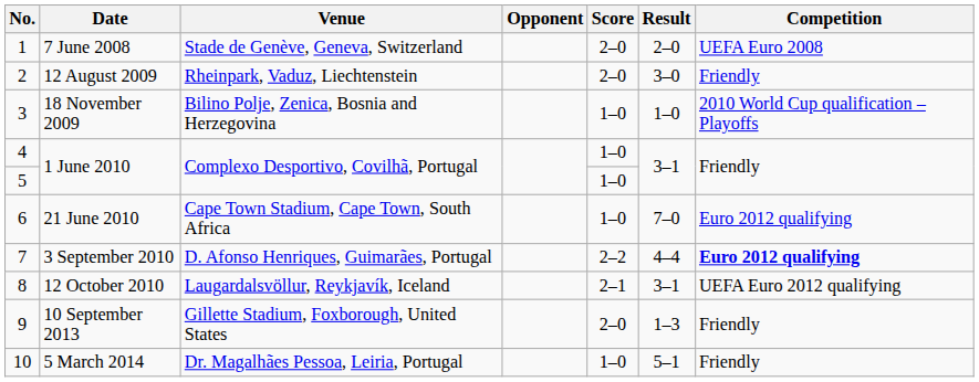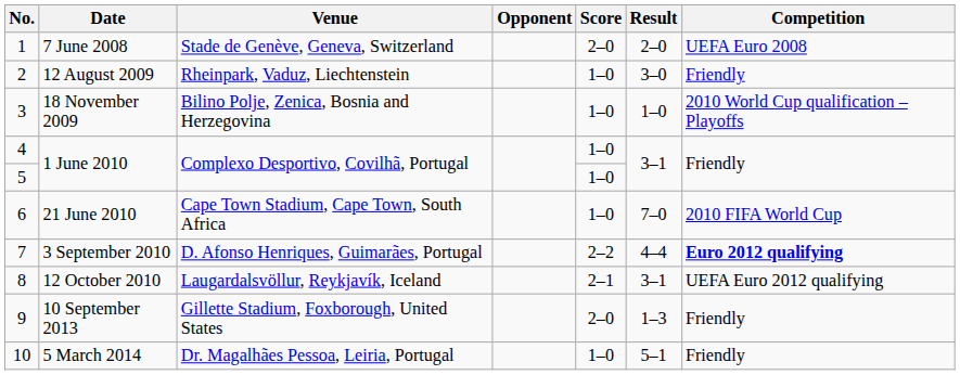 <table class="wikitable sortable">
 <tr>
 <th scope="col">No.</th>
 <th scope="col">Date</th>
 <th scope="col">Venue</th>
 <th scope="col">Opponent</th>
 <th scope="col">Score</th>
 <th scope="col">Result</th>
 <th scope="col">Competition</th>
 </tr>
 <tr>
 <td style="text-align:center">1</td>
 <td>7 June 2008</td>
 <td><a href='#'>Stade de Genève</a>, <a href='#'>Geneva</a>, Switzerland</td>
 <td></td>
 <td style="text-align:center">2–0</td>
 <td style="text-align:center">2–0</td>
 <td><a href='#'>UEFA Euro 2008</a></td>
 </tr>
 <tr>
 <td style="text-align:center">2</td>
 <td>12 August 2009</td>
 <td><a href='#'>Rheinpark</a>, <a href='#'>Vaduz</a>, Liechtenstein</td>
 <td></td>
-<td style="text-align:center">2–0</td>
+<td style="text-align:center">1–0</td>
 <td style="text-align:center">3–0</td>
 <td><a href='#'>Friendly</a></td>
 </tr>
 <tr>
 <td style="text-align:center">3</td>
 <td>18 November 2009</td>
 <td><a href='#'>Bilino Polje</a>, <a href='#'>Zenica</a>, Bosnia and Herzegovina</td>
 <td></td>
 <td style="text-align:center">1–0</td>
 <td style="text-align:center">1–0</td>
 <td><a href='#'>2010 World Cup qualification – Playoffs</a></td>
 </tr>
 <tr>
 <td style="text-align:center">4</td>
 <td rowspan="2">1 June 2010</td>
 <td rowspan="2"><a href='#'>Complexo Desportivo</a>, <a href='#'>Covilhã</a>, Portugal</td>
 <td rowspan="2"></td>
 <td style="text-align:center">1–0</td>
 <td rowspan="2" style="text-align:center">3–1</td>
 <td rowspan="2">Friendly</td>
 </tr>
 <tr>
 <td style="text-align:center">5</td>
 <td style="text-align:center">1–0</td>
 </tr>
 <tr>
 <td style="text-align:center">6</td>
 <td>21 June 2010</td>
 <td><a href='#'>Cape Town Stadium</a>, <a href='#'>Cape Town</a>, South Africa</td>
 <td></td>
 <td style="text-align:center">1–0</td>
 <td style="text-align:center">7–0</td>
-<td><a href='#'>Euro 2012 qualifying</a></td>
+<td><a href='#'>2010 FIFA World Cup</a></td>
 </tr>
 <tr>
 <td style="text-align:center">7</td>
 <td>3 September 2010</td>
 <td><a href='#'>D. Afonso Henriques</a>, <a href='#'>Guimarães</a>, Portugal</td>
 <td></td>
 <td style="text-align:center">2–2</td>
 <td style="text-align:center">4–4</td>
 <td><strong><a href='#'>Euro 2012 qualifying</a></strong></td>
 </tr>
 <tr>
 <td style="text-align:center">8</td>
 <td>12 October 2010</td>
 <td><a href='#'>Laugardalsvöllur</a>, <a href='#'>Reykjavík</a>, Iceland</td>
 <td></td>
 <td style="text-align:center">2–1</td>
 <td style="text-align:center">3–1</td>
 <td>UEFA Euro 2012 qualifying</td>
 </tr>
 <tr>
 <td style="text-align:center">9</td>
 <td>10 September 2013</td>
 <td><a href='#'>Gillette Stadium</a>, <a href='#'>Foxborough</a>, United States</td>
 <td></td>
 <td style="text-align:center">2–0</td>
 <td style="text-align:center">1–3</td>
 <td>Friendly</td>
 </tr>
 <tr>
 <td style="text-align:center">10</td>
 <td>5 March 2014</td>
 <td><a href='#'>Dr. Magalhães Pessoa</a>, <a href='#'>Leiria</a>, Portugal</td>
 <td></td>
 <td style="text-align:center">1–0</td>
 <td style="text-align:center">5–1</td>
 <td>Friendly</td>
 </tr>
 </table>
